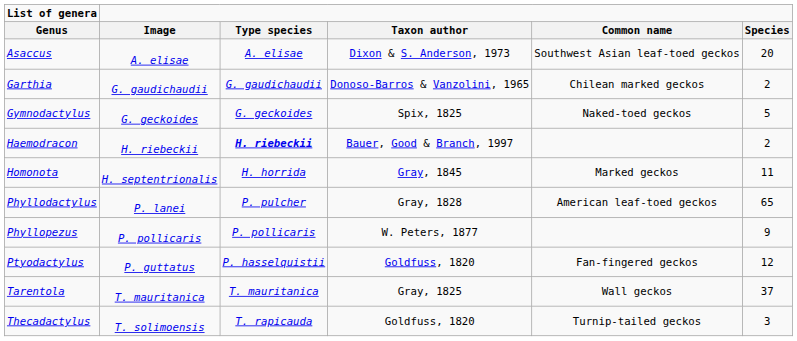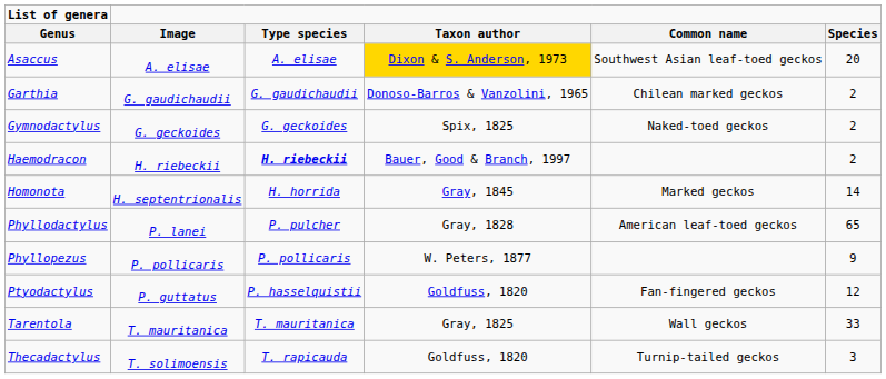 <table class="wikitable mw-collapsible">
 <tr>
 <td><strong>List of genera</strong></td>
 </tr>
 <tr>
 <th>Genus</th>
 <th>Image</th>
 <th>Type species</th>
 <th>Taxon author</th>
 <th>Common name</th>
 <th>Species</th>
 </tr>
 <tr>
 <td><em><a href='#'>Asaccus</a></em></td>
 <td align=center><br><em><a href='#'>A. elisae</a></em></td>
 <td align=center><em><a href='#'>A. elisae</a></em> </td>
-<td align=center><a href='#'>Dixon</a> & <a href='#'>S. Anderson</a>, 1973</td>
+<td align=center style="background: gold;"><a href='#'>Dixon</a> & <a href='#'>S. Anderson</a>, 1973</td>
 <td align=center>Southwest Asian leaf-toed geckos</td>
 <td align=center>20</td>
 </tr>
 <tr>
 <td><em><a href='#'>Garthia</a></em></td>
 <td align=center><br><em><a href='#'>G. gaudichaudii</a></em></td>
 <td align=center><em><a href='#'>G. gaudichaudii</a></em> </td>
 <td align=center><a href='#'>Donoso-Barros</a> & <a href='#'>Vanzolini</a>, 1965</td>
 <td align=center>Chilean marked geckos</td>
 <td align=center>2</td>
 </tr>
 <tr>
 <td><em><a href='#'>Gymnodactylus</a></em></td>
 <td align=center><br><em><a href='#'>G. geckoides</a></em></td>
 <td align=center><em><a href='#'>G. geckoides</a></em> </td>
 <td align=center>Spix, 1825</td>
 <td align=center>Naked-toed geckos</td>
-<td align=center>5</td>
+<td align=center>2</td>
 </tr>
 <tr>
 <td><em><a href='#'>Haemodracon</a></em></td>
 <td align=center><br><em><a href='#'>H. riebeckii</a></em></td>
 <td align=center><strong><em><a href='#'>H. riebeckii</a></em> </strong></td>
 <td align=center><a href='#'>Bauer</a>, <a href='#'>Good</a> & <a href='#'>Branch</a>, 1997</td>
 <td align=center></td>
 <td align=center>2</td>
 </tr>
 <tr>
 <td><em><a href='#'>Homonota</a></em></td>
 <td align=center><br><em><a href='#'>H. septentrionalis</a></em></td>
 <td align=center><em><a href='#'>H. horrida</a></em> </td>
 <td align=center><a href='#'>Gray</a>, 1845</td>
 <td align=center>Marked geckos</td>
-<td align=center>11</td>
+<td align=center>14</td>
 </tr>
 <tr>
 <td><em><a href='#'>Phyllodactylus</a></em></td>
 <td align=center><br><em><a href='#'>P. lanei</a></em></td>
 <td align=center><em><a href='#'>P. pulcher</a></em> </td>
 <td align=center>Gray, 1828</td>
 <td align=center>American leaf-toed geckos</td>
 <td align=center>65</td>
 </tr>
 <tr>
 <td><em><a href='#'>Phyllopezus</a></em></td>
 <td align=center><br><em><a href='#'>P. pollicaris</a></em></td>
 <td align=center><em><a href='#'>P. pollicaris</a></em> </td>
 <td align=center>W. Peters, 1877</td>
 <td align=center></td>
 <td align=center>9</td>
 </tr>
 <tr>
 <td><em><a href='#'>Ptyodactylus</a></em></td>
 <td align=center><br><em><a href='#'>P. guttatus</a></em></td>
 <td align=center><em><a href='#'>P. hasselquistii</a></em> </td>
 <td align=center><a href='#'>Goldfuss</a>, 1820</td>
 <td align=center>Fan-fingered geckos</td>
 <td align=center>12</td>
 </tr>
 <tr>
 <td><em><a href='#'>Tarentola</a></em></td>
 <td align=center><br><em><a href='#'>T. mauritanica</a></em></td>
 <td align=center><em><a href='#'>T. mauritanica</a></em> </td>
 <td align=center>Gray, 1825</td>
 <td align=center>Wall geckos</td>
-<td align=center>37</td>
+<td align=center>33</td>
 </tr>
 <tr>
 <td><em><a href='#'>Thecadactylus</a></em></td>
 <td align=center><br><em><a href='#'>T. solimoensis</a></em></td>
 <td align=center><em><a href='#'>T. rapicauda</a></em> </td>
 <td align=center>Goldfuss, 1820</td>
 <td align=center>Turnip-tailed geckos</td>
 <td align=center>3</td>
 </tr>
 </table>
